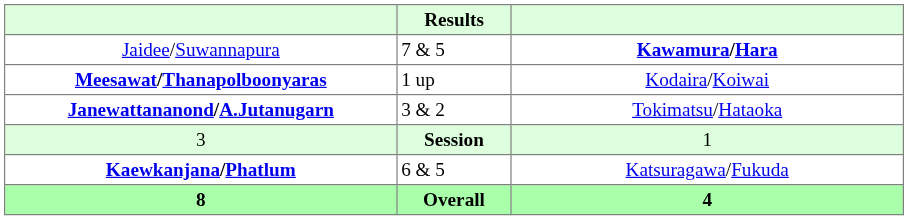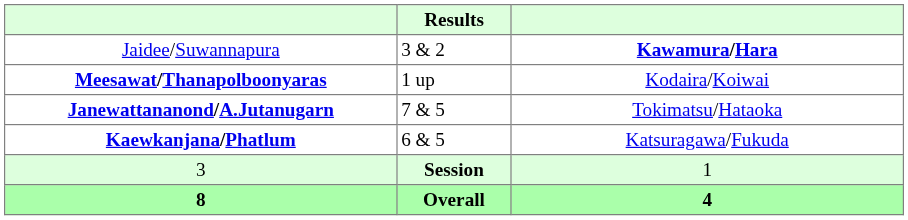 <table border="1" cellpadding="3" style="border-collapse:collapse; text-align:center;">
 <tr style="background:#dfd;">
 <th style="width:20em;"></th>
 <th style="width:5.5em;">Results</th>
 <th style="width:20em;"></th>
 </tr>
 <tr>
 <td><a href='#'>Jaidee</a>/<a href='#'>Suwannapura</a></td>
-<td align=left> 7 & 5</td>
+<td align=left> 3 & 2</td>
 <td><strong><a href='#'>Kawamura</a>/<a href='#'>Hara</a></strong></td>
 </tr>
 <tr>
 <td><strong><a href='#'>Meesawat</a>/<a href='#'>Thanapolboonyaras</a></strong></td>
 <td align=left> 1 up</td>
 <td><a href='#'>Kodaira</a>/<a href='#'>Koiwai</a></td>
 </tr>
 <tr>
 <td><strong><a href='#'>Janewattananond</a>/<a href='#'>A.Jutanugarn</a></strong></td>
-<td align=left> 3 & 2</td>
+<td align=left> 7 & 5</td>
 <td><a href='#'>Tokimatsu</a>/<a href='#'>Hataoka</a></td>
+</tr>
+<tr>
+<td><strong><a href='#'>Kaewkanjana</a>/<a href='#'>Phatlum</a></strong></td>
+<td align=left> 6 & 5</td>
+<td><a href='#'>Katsuragawa</a>/<a href='#'>Fukuda</a></td>
 </tr>
 <tr style="background:#dfd;">
 <td>3</td>
 <td><strong>Session</strong></td>
 <td>1</td>
-</tr>
-<tr>
-<td><strong><a href='#'>Kaewkanjana</a>/<a href='#'>Phatlum</a></strong></td>
-<td align=left> 6 & 5</td>
-<td><a href='#'>Katsuragawa</a>/<a href='#'>Fukuda</a></td>
 </tr>
 <tr style="background:#afa;">
 <th>8</th>
 <th>Overall</th>
 <th>4</th>
 </tr>
 </table>
